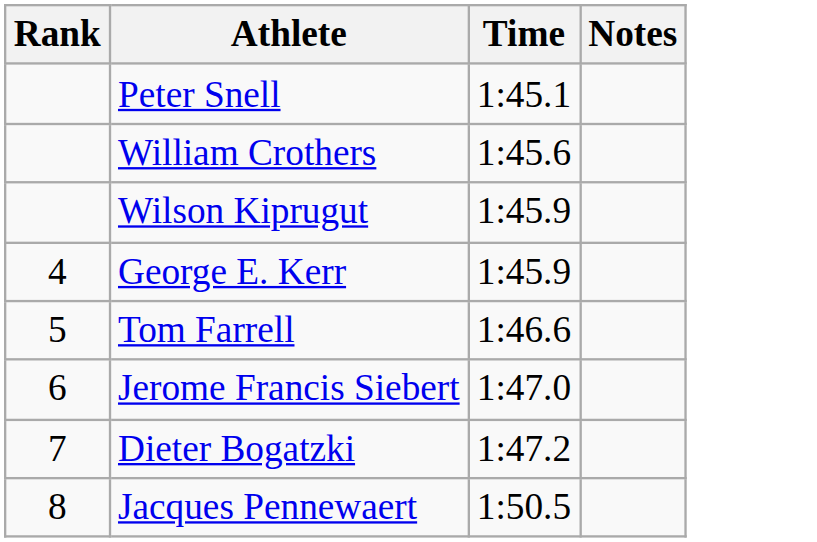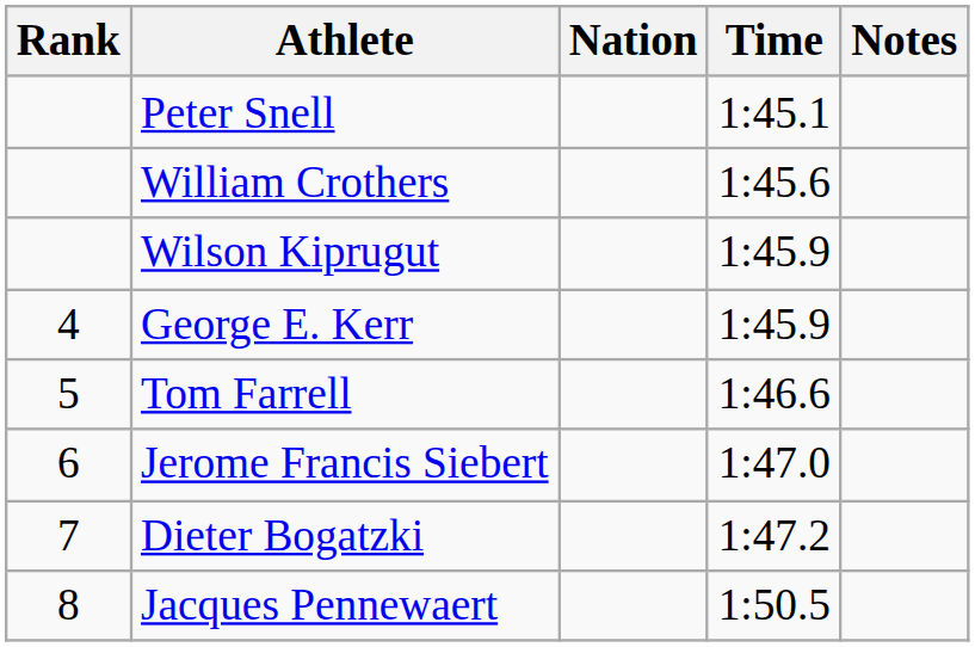 <table class="wikitable sortable" style="text-align:center">
 <tr>
 <th>Rank</th>
 <th>Athlete</th>
+<th>Nation</th>
 <th>Time</th>
 <th>Notes</th>
 </tr>
 <tr>
 <td></td>
 <td align=left><a href='#'>Peter Snell</a></td>
+<td align=left></td>
 <td>1:45.1</td>
 <td></td>
 </tr>
 <tr>
 <td></td>
 <td align=left><a href='#'>William Crothers</a></td>
+<td align=left></td>
 <td>1:45.6</td>
 <td></td>
 </tr>
 <tr>
 <td></td>
 <td align=left><a href='#'>Wilson Kiprugut</a></td>
+<td align=left></td>
 <td>1:45.9</td>
 <td></td>
 </tr>
 <tr>
 <td>4</td>
 <td align=left><a href='#'>George E. Kerr</a></td>
+<td align=left></td>
 <td>1:45.9</td>
 <td></td>
 </tr>
 <tr>
 <td>5</td>
 <td align=left><a href='#'>Tom Farrell</a></td>
+<td align=left></td>
 <td>1:46.6</td>
 <td></td>
 </tr>
 <tr>
 <td>6</td>
 <td align=left><a href='#'>Jerome Francis Siebert</a></td>
+<td align=left></td>
 <td>1:47.0</td>
 <td></td>
 </tr>
 <tr>
 <td>7</td>
 <td align=left><a href='#'>Dieter Bogatzki</a></td>
+<td align=left></td>
 <td>1:47.2</td>
 <td></td>
 </tr>
 <tr>
 <td>8</td>
 <td align=left><a href='#'>Jacques Pennewaert</a></td>
+<td align=left></td>
 <td>1:50.5</td>
 <td></td>
 </tr>
 </table>
